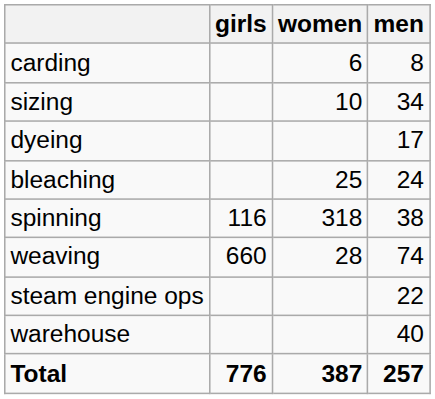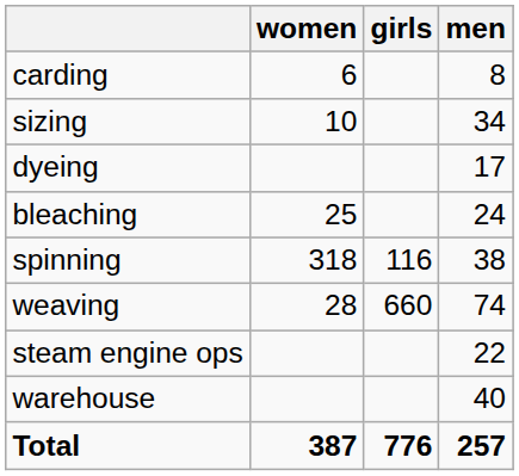 <table class="wikitable" style="text-align:right;">
 <tr>
 <th style="text-align:left;"></th>
+<th>women<br></th>
 <th>girls<br></th>
-<th>women<br></th>
 <th>men<br></th>
 </tr>
 <tr>
 <td style="text-align:left;">carding</td>
+<td>6</td>
 <td></td>
-<td>6</td>
 <td>8</td>
 </tr>
 <tr>
 <td style="text-align:left;">sizing</td>
+<td>10</td>
 <td></td>
-<td>10</td>
 <td>34</td>
 </tr>
 <tr>
 <td style="text-align:left;">dyeing</td>
 <td></td>
 <td></td>
 <td>17</td>
 </tr>
 <tr>
 <td style="text-align:left;">bleaching</td>
+<td>25</td>
 <td></td>
-<td>25</td>
 <td>24</td>
 </tr>
 <tr>
 <td style="text-align:left;">spinning</td>
+<td>318</td>
 <td>116</td>
-<td>318</td>
 <td>38</td>
 </tr>
 <tr>
 <td style="text-align:left;">weaving</td>
+<td>28</td>
 <td>660</td>
-<td>28</td>
 <td>74</td>
 </tr>
 <tr>
 <td style="text-align:left;">steam engine ops<br></td>
 <td></td>
 <td></td>
 <td>22</td>
 </tr>
 <tr>
 <td style="text-align:left;">warehouse</td>
 <td></td>
 <td></td>
 <td>40</td>
 </tr>
 <tr style="font-weight:bold;">
 <td style="text-align:left;">Total</td>
+<td>387</td>
 <td>776</td>
-<td>387</td>
 <td>257</td>
 </tr>
 </table>
